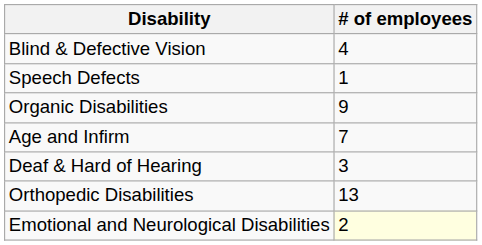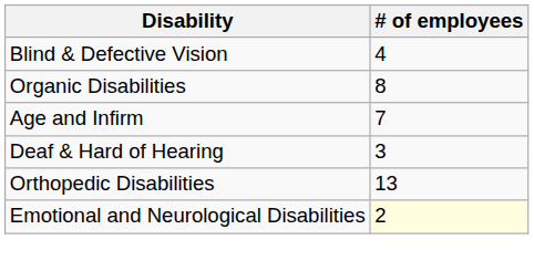 <table class="wikitable">
 <tr>
 <th>Disability</th>
 <th># of employees</th>
 </tr>
 <tr>
 <td>Blind & Defective Vision</td>
 <td>4</td>
 </tr>
 <tr>
-<td>Speech Defects</td>
-<td>1</td>
-</tr>
-<tr>
 <td>Organic Disabilities</td>
-<td>9</td>
+<td>8</td>
 </tr>
 <tr>
 <td>Age and Infirm</td>
 <td>7</td>
 </tr>
 <tr>
 <td>Deaf & Hard of Hearing</td>
 <td>3</td>
 </tr>
 <tr>
 <td>Orthopedic Disabilities</td>
 <td>13</td>
 </tr>
 <tr>
 <td>Emotional and Neurological Disabilities</td>
 <td style="background: lightyellow;">2</td>
 </tr>
 </table>
